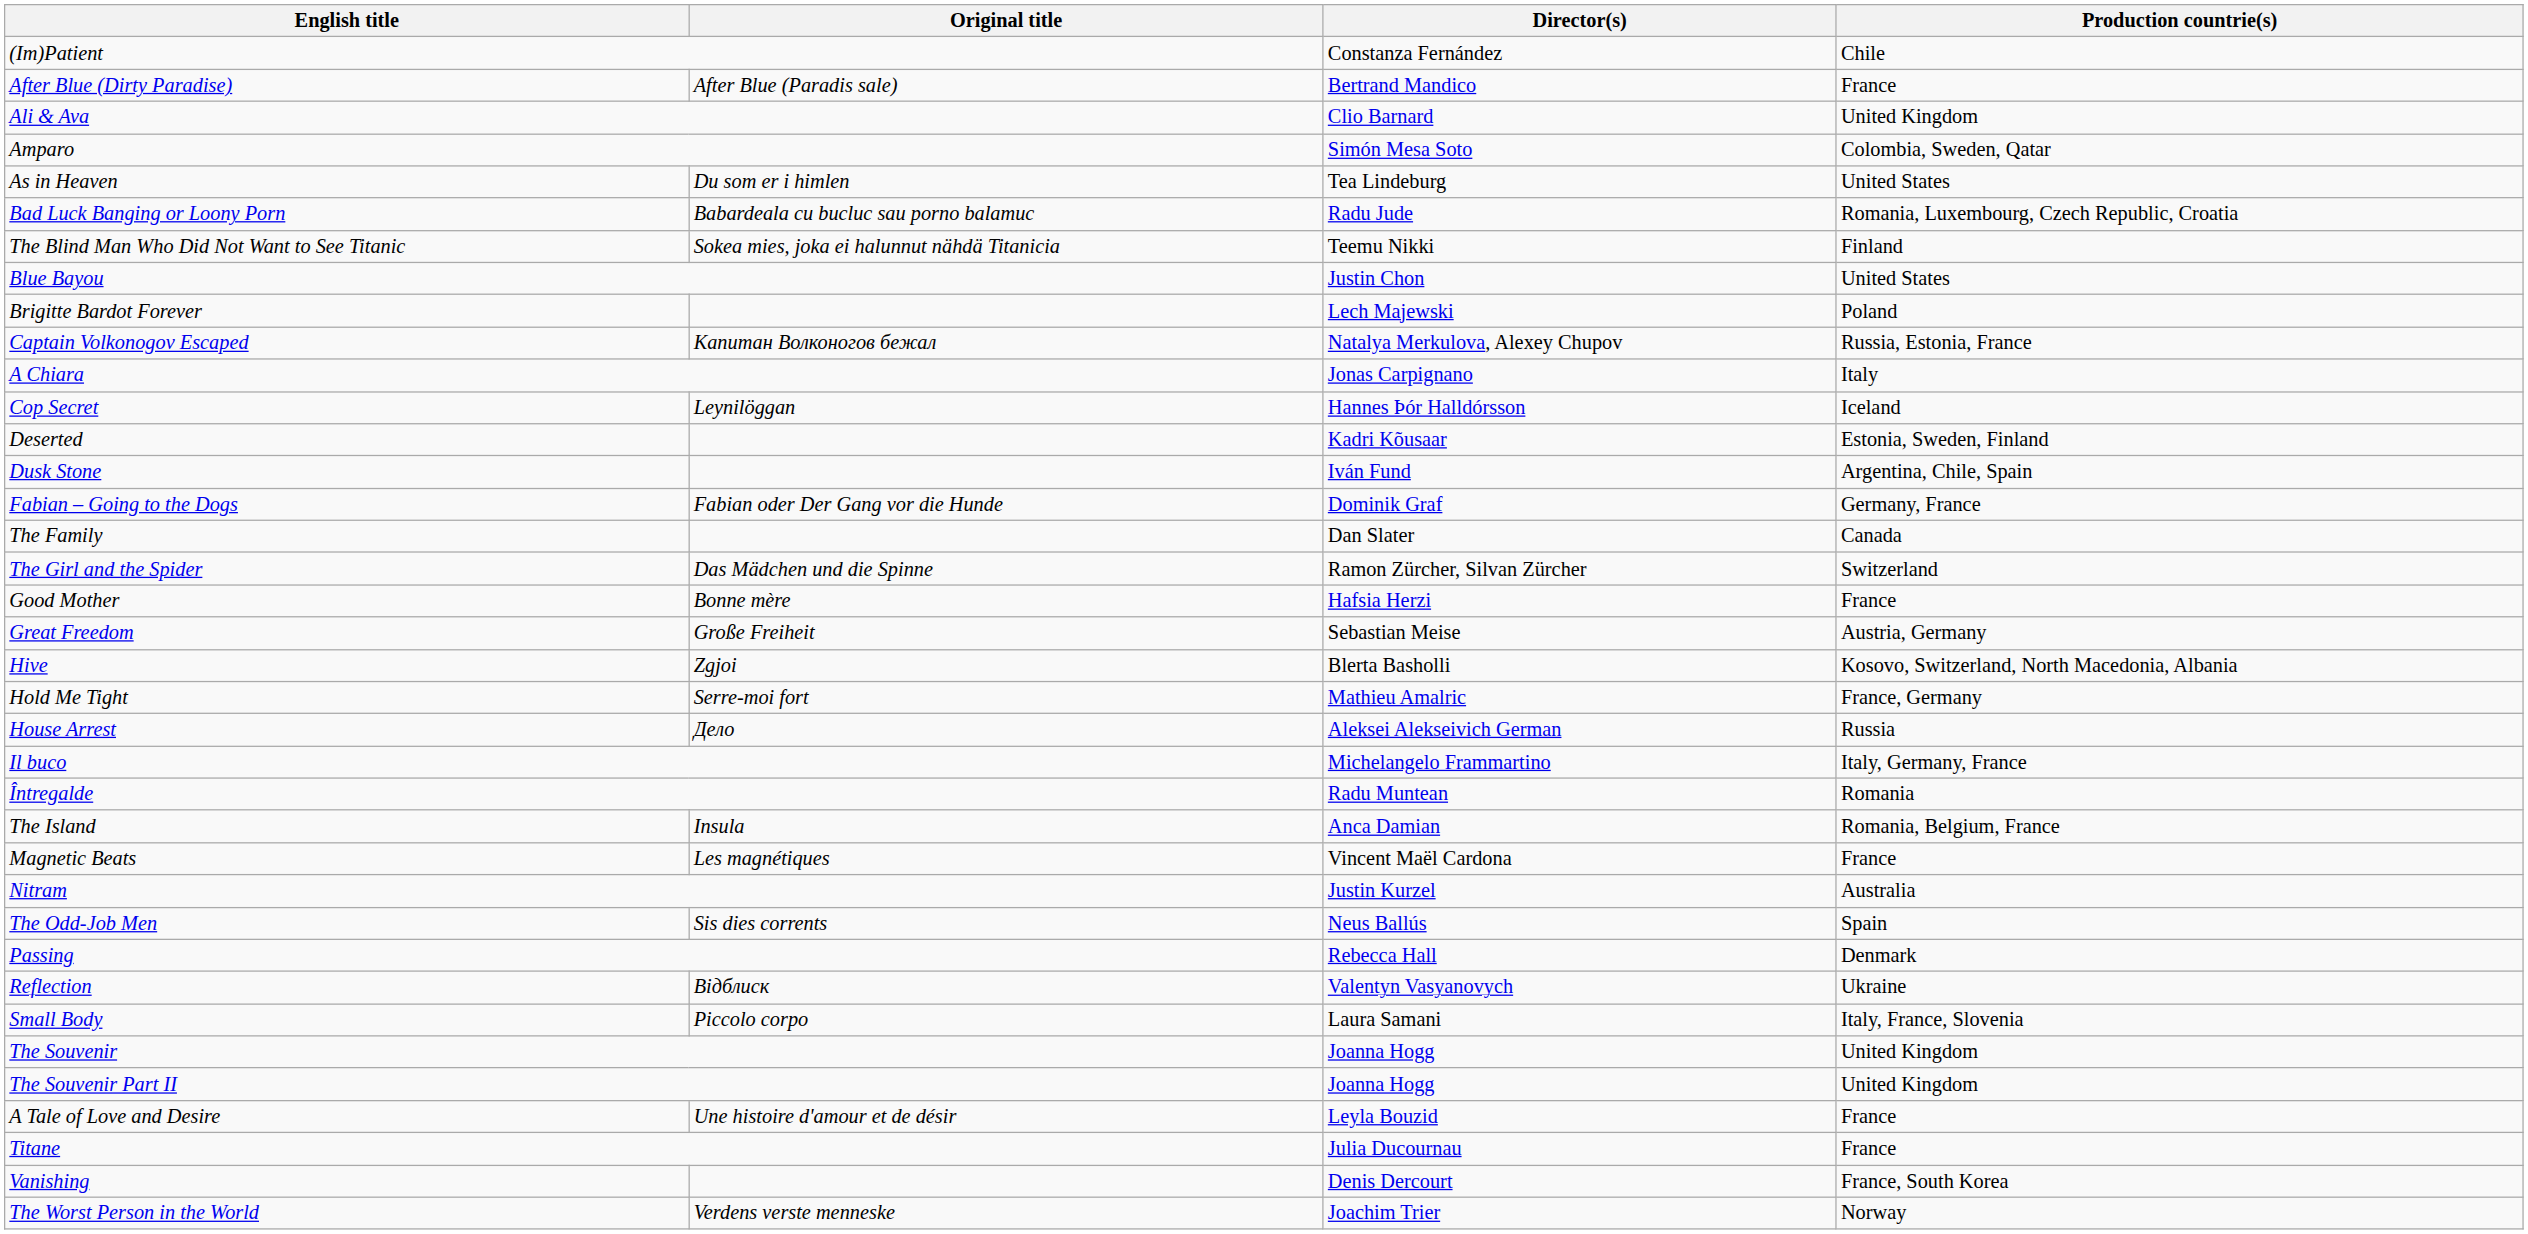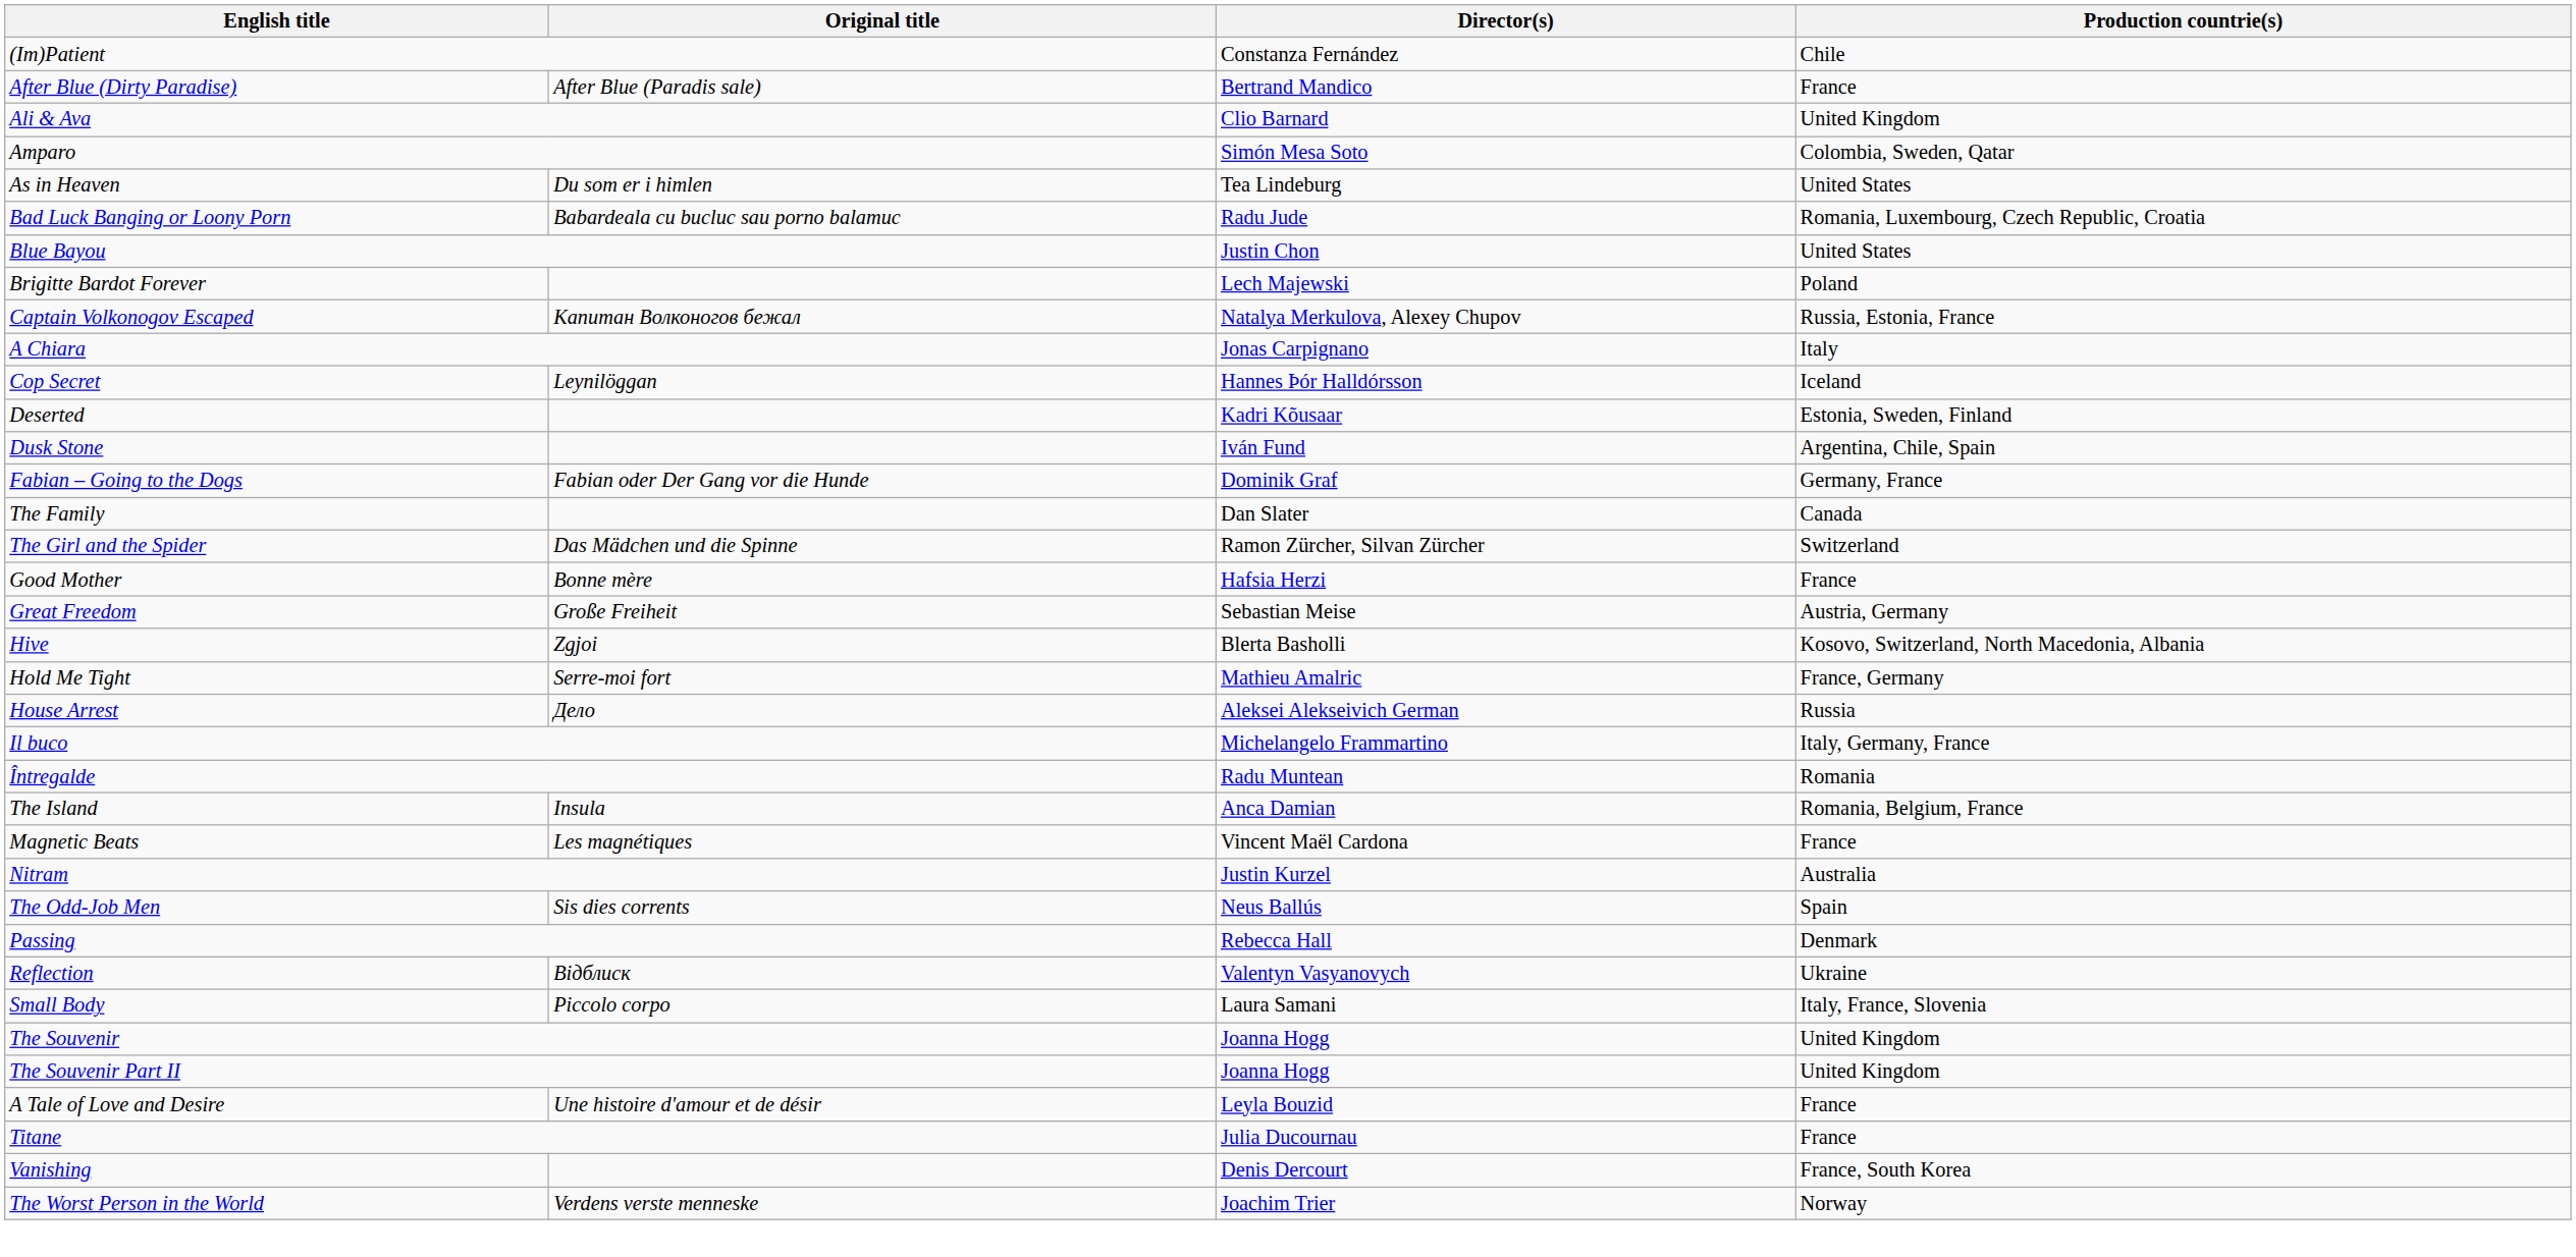 <table class="sortable wikitable" style="width:100%; margin-bottom:4px" cellpadding="5">
 <tr>
 <th scope="col">English title</th>
 <th scope="col">Original title</th>
 <th scope="col">Director(s)</th>
 <th scope="col">Production countrie(s)</th>
 </tr>
 <tr>
 <td colspan=2><em>(Im)Patient</em></td>
 <td>Constanza Fernández</td>
 <td>Chile</td>
 </tr>
 <tr>
 <td><em><a href='#'>After Blue (Dirty Paradise)</a></em></td>
 <td><em>After Blue (Paradis sale)</em></td>
 <td><a href='#'>Bertrand Mandico</a></td>
 <td>France</td>
 </tr>
 <tr>
 <td colspan="2"><em><a href='#'>Ali & Ava</a></em></td>
 <td><a href='#'>Clio Barnard</a></td>
 <td>United Kingdom</td>
 </tr>
 <tr>
 <td colspan="2"><em>Amparo</em></td>
 <td><a href='#'>Simón Mesa Soto</a></td>
 <td>Colombia, Sweden, Qatar</td>
 </tr>
 <tr>
 <td><em>As in Heaven</em></td>
 <td><em>Du som er i himlen</em></td>
 <td>Tea Lindeburg</td>
 <td>United States</td>
 </tr>
 <tr>
 <td><em><a href='#'>Bad Luck Banging or Loony Porn</a></em></td>
 <td><em>Babardeala cu bucluc sau porno balamuc</em></td>
 <td><a href='#'>Radu Jude</a></td>
 <td>Romania, Luxembourg, Czech Republic, Croatia</td>
-</tr>
-<tr>
-<td><em>The Blind Man Who Did Not Want to See Titanic</em></td>
-<td><em>Sokea mies, joka ei halunnut nähdä Titanicia</em></td>
-<td>Teemu Nikki</td>
-<td>Finland</td>
 </tr>
 <tr>
 <td colspan="2"><em><a href='#'>Blue Bayou</a></em></td>
 <td><a href='#'>Justin Chon</a></td>
 <td>United States</td>
 </tr>
 <tr>
 <td><em>Brigitte Bardot Forever</em></td>
 <td></td>
 <td><a href='#'>Lech Majewski</a></td>
 <td>Poland</td>
 </tr>
 <tr>
 <td><em><a href='#'>Captain Volkonogov Escaped</a></em></td>
 <td><em>Капитан Волконогов бежал</em></td>
 <td><a href='#'>Natalya Merkulova</a>, Alexey Chupov</td>
 <td>Russia, Estonia, France</td>
 </tr>
 <tr>
 <td colspan="2"><em><a href='#'>A Chiara</a></em></td>
 <td><a href='#'>Jonas Carpignano</a></td>
 <td>Italy</td>
 </tr>
 <tr>
 <td><em><a href='#'>Cop Secret</a></em></td>
 <td><em>Leynilöggan</em></td>
 <td><a href='#'>Hannes Þór Halldórsson</a></td>
 <td>Iceland</td>
 </tr>
 <tr>
 <td><em>Deserted</em></td>
 <td></td>
 <td><a href='#'>Kadri Kõusaar</a></td>
 <td>Estonia, Sweden, Finland</td>
 </tr>
 <tr>
 <td><em><a href='#'>Dusk Stone</a></em></td>
 <td></td>
 <td><a href='#'>Iván Fund</a></td>
 <td>Argentina, Chile, Spain</td>
 </tr>
 <tr>
 <td><em><a href='#'>Fabian – Going to the Dogs</a></em></td>
 <td><em>Fabian oder Der Gang vor die Hunde</em></td>
 <td><a href='#'>Dominik Graf</a></td>
 <td>Germany, France</td>
 </tr>
 <tr>
 <td><em>The Family</em></td>
 <td></td>
 <td>Dan Slater</td>
 <td>Canada</td>
 </tr>
 <tr>
 <td><em><a href='#'>The Girl and the Spider</a></em></td>
 <td><em>Das Mädchen und die Spinne</em></td>
 <td>Ramon Zürcher, Silvan Zürcher</td>
 <td>Switzerland</td>
 </tr>
 <tr>
 <td><em>Good Mother</em></td>
 <td><em>Bonne mère</em></td>
 <td><a href='#'>Hafsia Herzi</a></td>
 <td>France</td>
 </tr>
 <tr>
 <td><em><a href='#'>Great Freedom</a></em></td>
 <td><em>Große Freiheit</em></td>
 <td>Sebastian Meise</td>
 <td>Austria, Germany</td>
 </tr>
 <tr>
 <td><em><a href='#'>Hive</a></em></td>
 <td><em>Zgjoi</em></td>
 <td>Blerta Basholli</td>
 <td>Kosovo, Switzerland, North Macedonia, Albania</td>
 </tr>
 <tr>
 <td><em>Hold Me Tight</em></td>
 <td><em>Serre-moi fort</em></td>
 <td><a href='#'>Mathieu Amalric</a></td>
 <td>France, Germany</td>
 </tr>
 <tr>
 <td><em><a href='#'>House Arrest</a></em></td>
 <td><em>Дело</em></td>
 <td><a href='#'>Aleksei Alekseivich German</a></td>
 <td>Russia</td>
 </tr>
 <tr>
 <td colspan="2"><em><a href='#'>Il buco</a></em></td>
 <td><a href='#'>Michelangelo Frammartino</a></td>
 <td>Italy, Germany, France</td>
 </tr>
 <tr>
 <td colspan="2"><em><a href='#'>Întregalde</a></em></td>
 <td><a href='#'>Radu Muntean</a></td>
 <td>Romania</td>
 </tr>
 <tr>
 <td><em>The Island</em></td>
 <td><em>Insula</em></td>
 <td><a href='#'>Anca Damian</a></td>
 <td>Romania, Belgium, France</td>
 </tr>
 <tr>
 <td><em>Magnetic Beats</em></td>
 <td><em>Les magnétiques</em></td>
 <td>Vincent Maël Cardona</td>
 <td>France</td>
 </tr>
 <tr>
 <td colspan="2"><em><a href='#'>Nitram</a></em></td>
 <td><a href='#'>Justin Kurzel</a></td>
 <td>Australia</td>
 </tr>
 <tr>
 <td><em><a href='#'>The Odd-Job Men</a></em></td>
 <td><em>Sis dies corrents</em></td>
 <td><a href='#'>Neus Ballús</a></td>
 <td>Spain</td>
 </tr>
 <tr>
 <td colspan="2"><em><a href='#'>Passing</a></em></td>
 <td><a href='#'>Rebecca Hall</a></td>
 <td>Denmark</td>
 </tr>
 <tr>
 <td><em><a href='#'>Reflection</a></em></td>
 <td><em>Відблиск</em></td>
 <td><a href='#'>Valentyn Vasyanovych</a></td>
 <td>Ukraine</td>
 </tr>
 <tr>
 <td><em><a href='#'>Small Body</a></em></td>
 <td><em>Piccolo corpo</em></td>
 <td>Laura Samani</td>
 <td>Italy, France, Slovenia</td>
 </tr>
 <tr>
 <td colspan="2"><em><a href='#'>The Souvenir</a></em></td>
 <td><a href='#'>Joanna Hogg</a></td>
 <td>United Kingdom</td>
 </tr>
 <tr>
 <td colspan="2"><em><a href='#'>The Souvenir Part II</a></em></td>
 <td><a href='#'>Joanna Hogg</a></td>
 <td>United Kingdom</td>
 </tr>
 <tr>
 <td><em>A Tale of Love and Desire</em></td>
 <td><em>Une histoire d'amour et de désir</em></td>
 <td><a href='#'>Leyla Bouzid</a></td>
 <td>France</td>
 </tr>
 <tr>
 <td colspan="2"><em><a href='#'>Titane</a></em></td>
 <td><a href='#'>Julia Ducournau</a></td>
 <td>France</td>
 </tr>
 <tr>
 <td><em><a href='#'>Vanishing</a></em></td>
 <td></td>
 <td><a href='#'>Denis Dercourt</a></td>
 <td>France, South Korea</td>
 </tr>
 <tr>
 <td><em><a href='#'>The Worst Person in the World</a></em></td>
 <td><em>Verdens verste menneske</em></td>
 <td><a href='#'>Joachim Trier</a></td>
 <td>Norway</td>
 </tr>
 </table>
